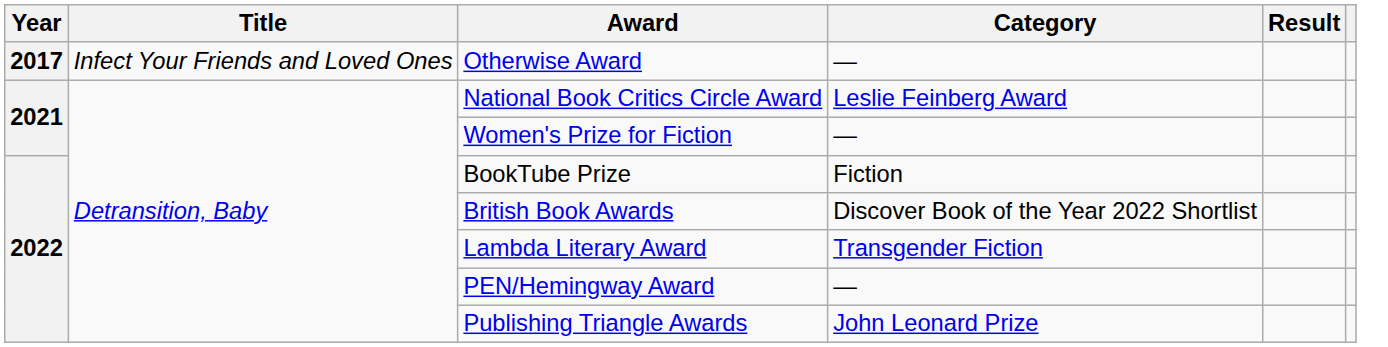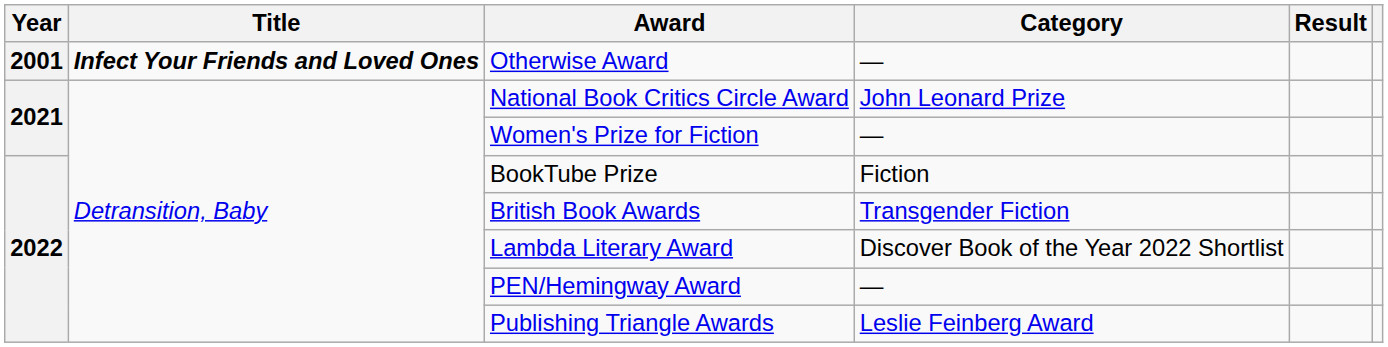 <table class="wikitable sortable">
 <tr>
 <th scope="col">Year</th>
 <th>Title</th>
 <th>Award</th>
 <th>Category</th>
 <th>Result</th>
 <th></th>
 </tr>
 <tr>
-<th>2017</th>
-<td><em>Infect Your Friends and Loved Ones</em></td>
+<th>2001</th>
+<td><strong><em>Infect Your Friends and Loved Ones</em></strong></td>
 <td><a href='#'>Otherwise Award</a></td>
 <td>—</td>
 <td></td>
 <td></td>
 </tr>
 <tr>
 <th rowspan="2">2021</th>
 <td rowspan="7"><em><a href='#'>Detransition, Baby</a></em></td>
 <td><a href='#'>National Book Critics Circle Award</a></td>
-<td><a href='#'>Leslie Feinberg Award</a></td>
+<td><a href='#'>John Leonard Prize</a></td>
 <td></td>
 <td></td>
 </tr>
 <tr>
 <td><a href='#'>Women's Prize for Fiction</a></td>
 <td>—</td>
 <td></td>
 <td></td>
 </tr>
 <tr>
 <th rowspan="5">2022</th>
 <td>BookTube Prize</td>
 <td>Fiction</td>
 <td></td>
 <td></td>
 </tr>
 <tr>
 <td><a href='#'>British Book Awards</a></td>
-<td>Discover Book of the Year 2022 Shortlist</td>
+<td><a href='#'>Transgender Fiction</a></td>
 <td></td>
 <td></td>
 </tr>
 <tr>
 <td><a href='#'>Lambda Literary Award</a></td>
-<td><a href='#'>Transgender Fiction</a></td>
+<td>Discover Book of the Year 2022 Shortlist</td>
 <td></td>
 <td></td>
 </tr>
 <tr>
 <td><a href='#'>PEN/Hemingway Award</a></td>
 <td>—</td>
 <td></td>
 <td></td>
 </tr>
 <tr>
 <td><a href='#'>Publishing Triangle Awards</a></td>
-<td><a href='#'>John Leonard Prize</a></td>
+<td><a href='#'>Leslie Feinberg Award</a></td>
 <td></td>
 <td></td>
 </tr>
 </table>
